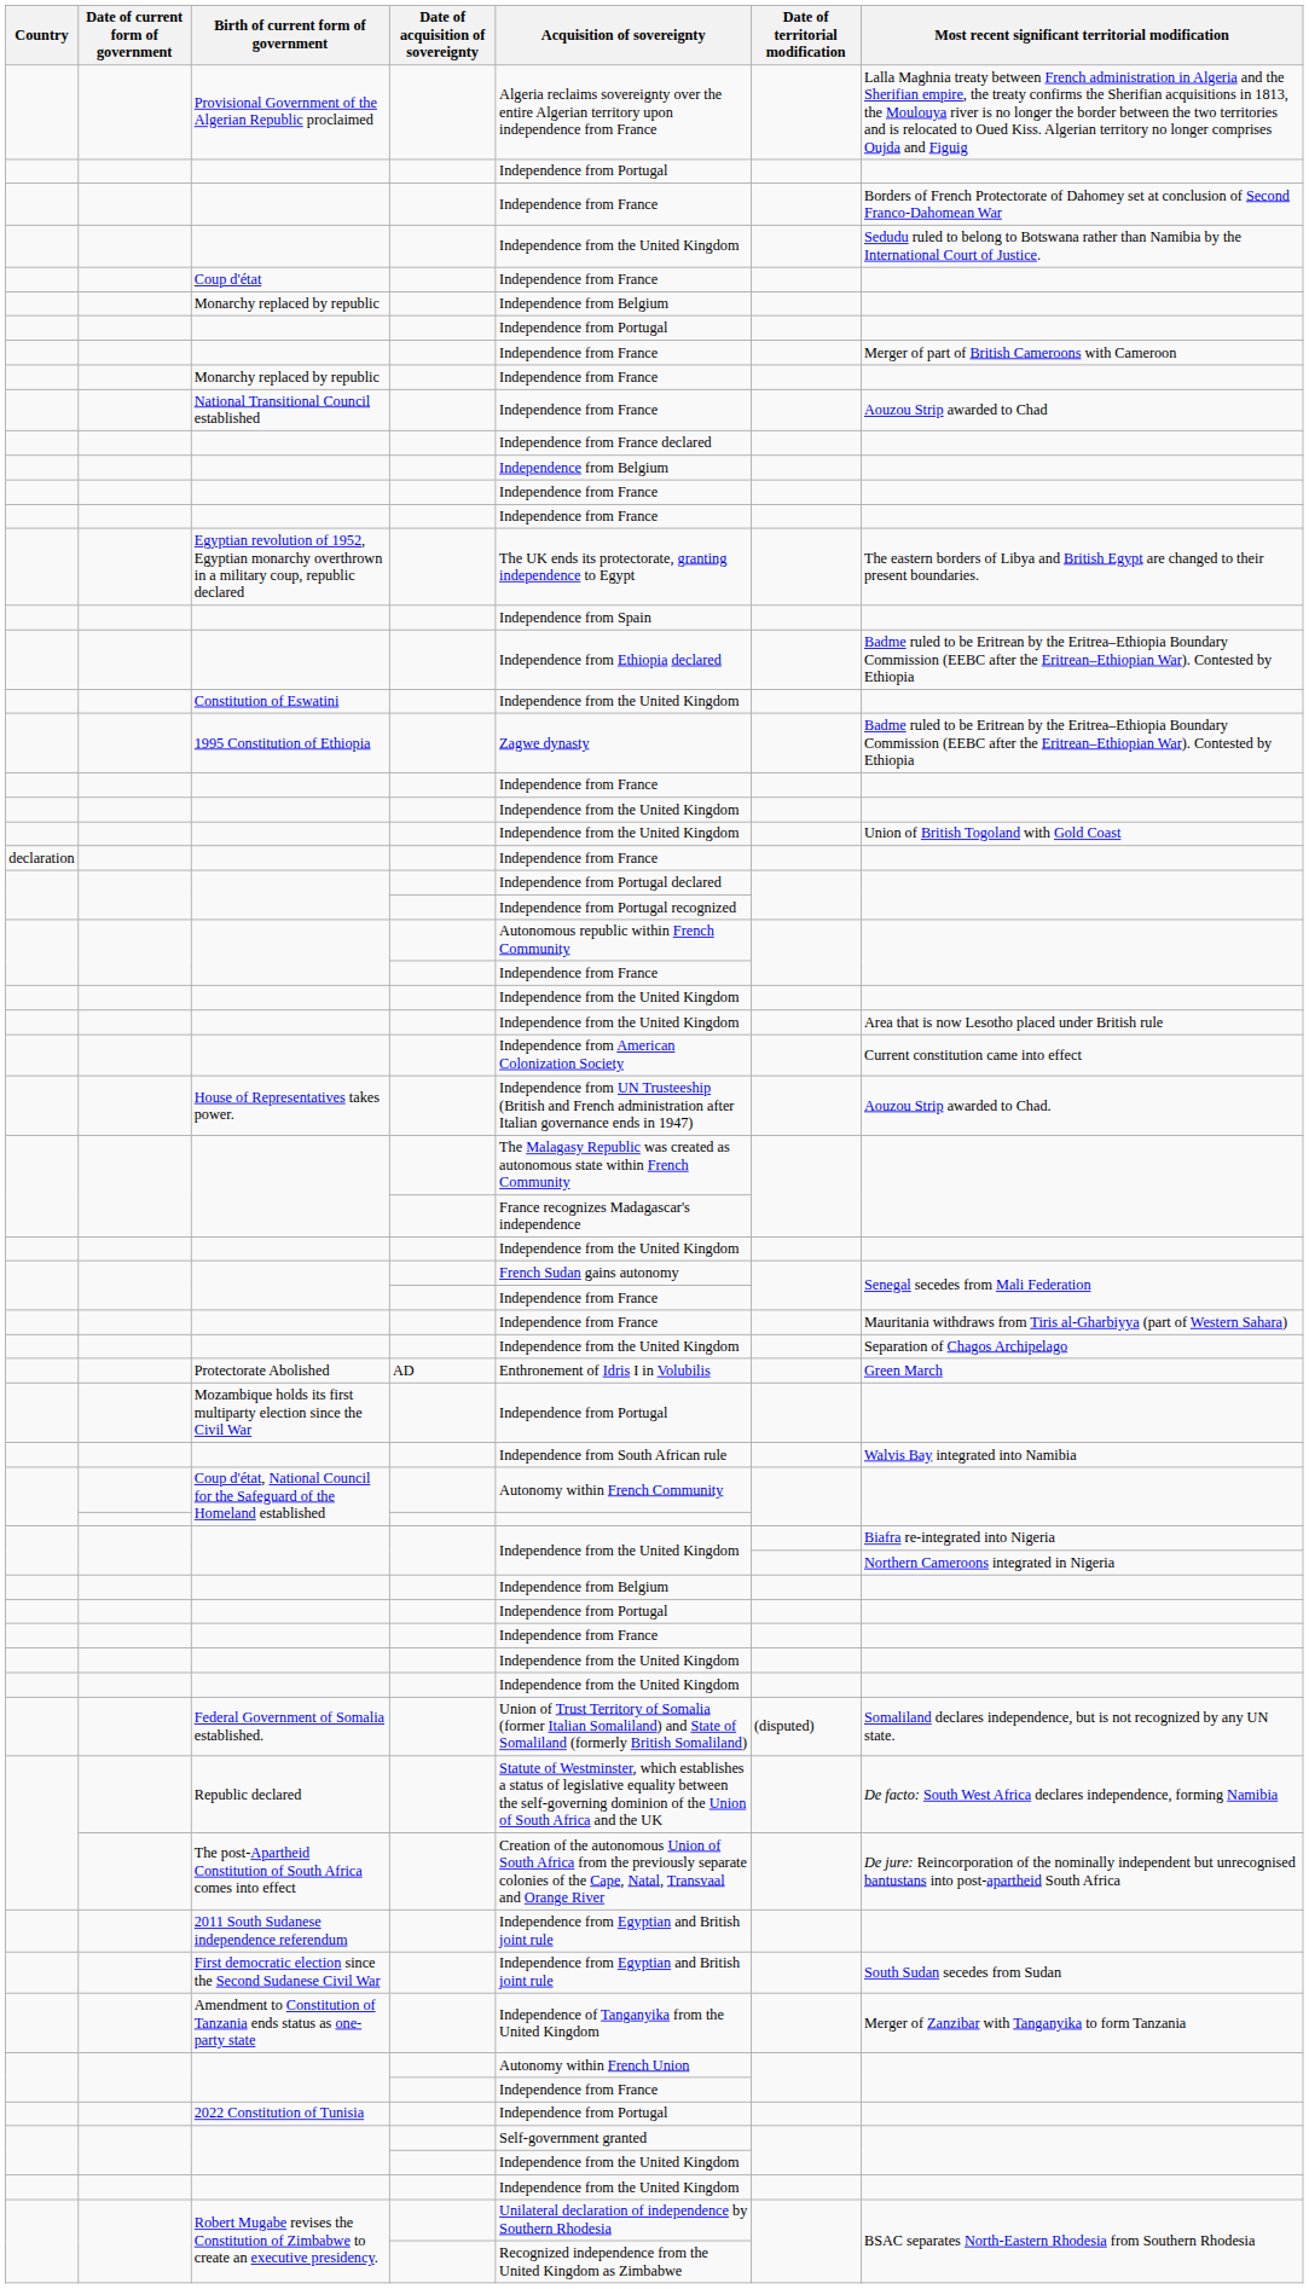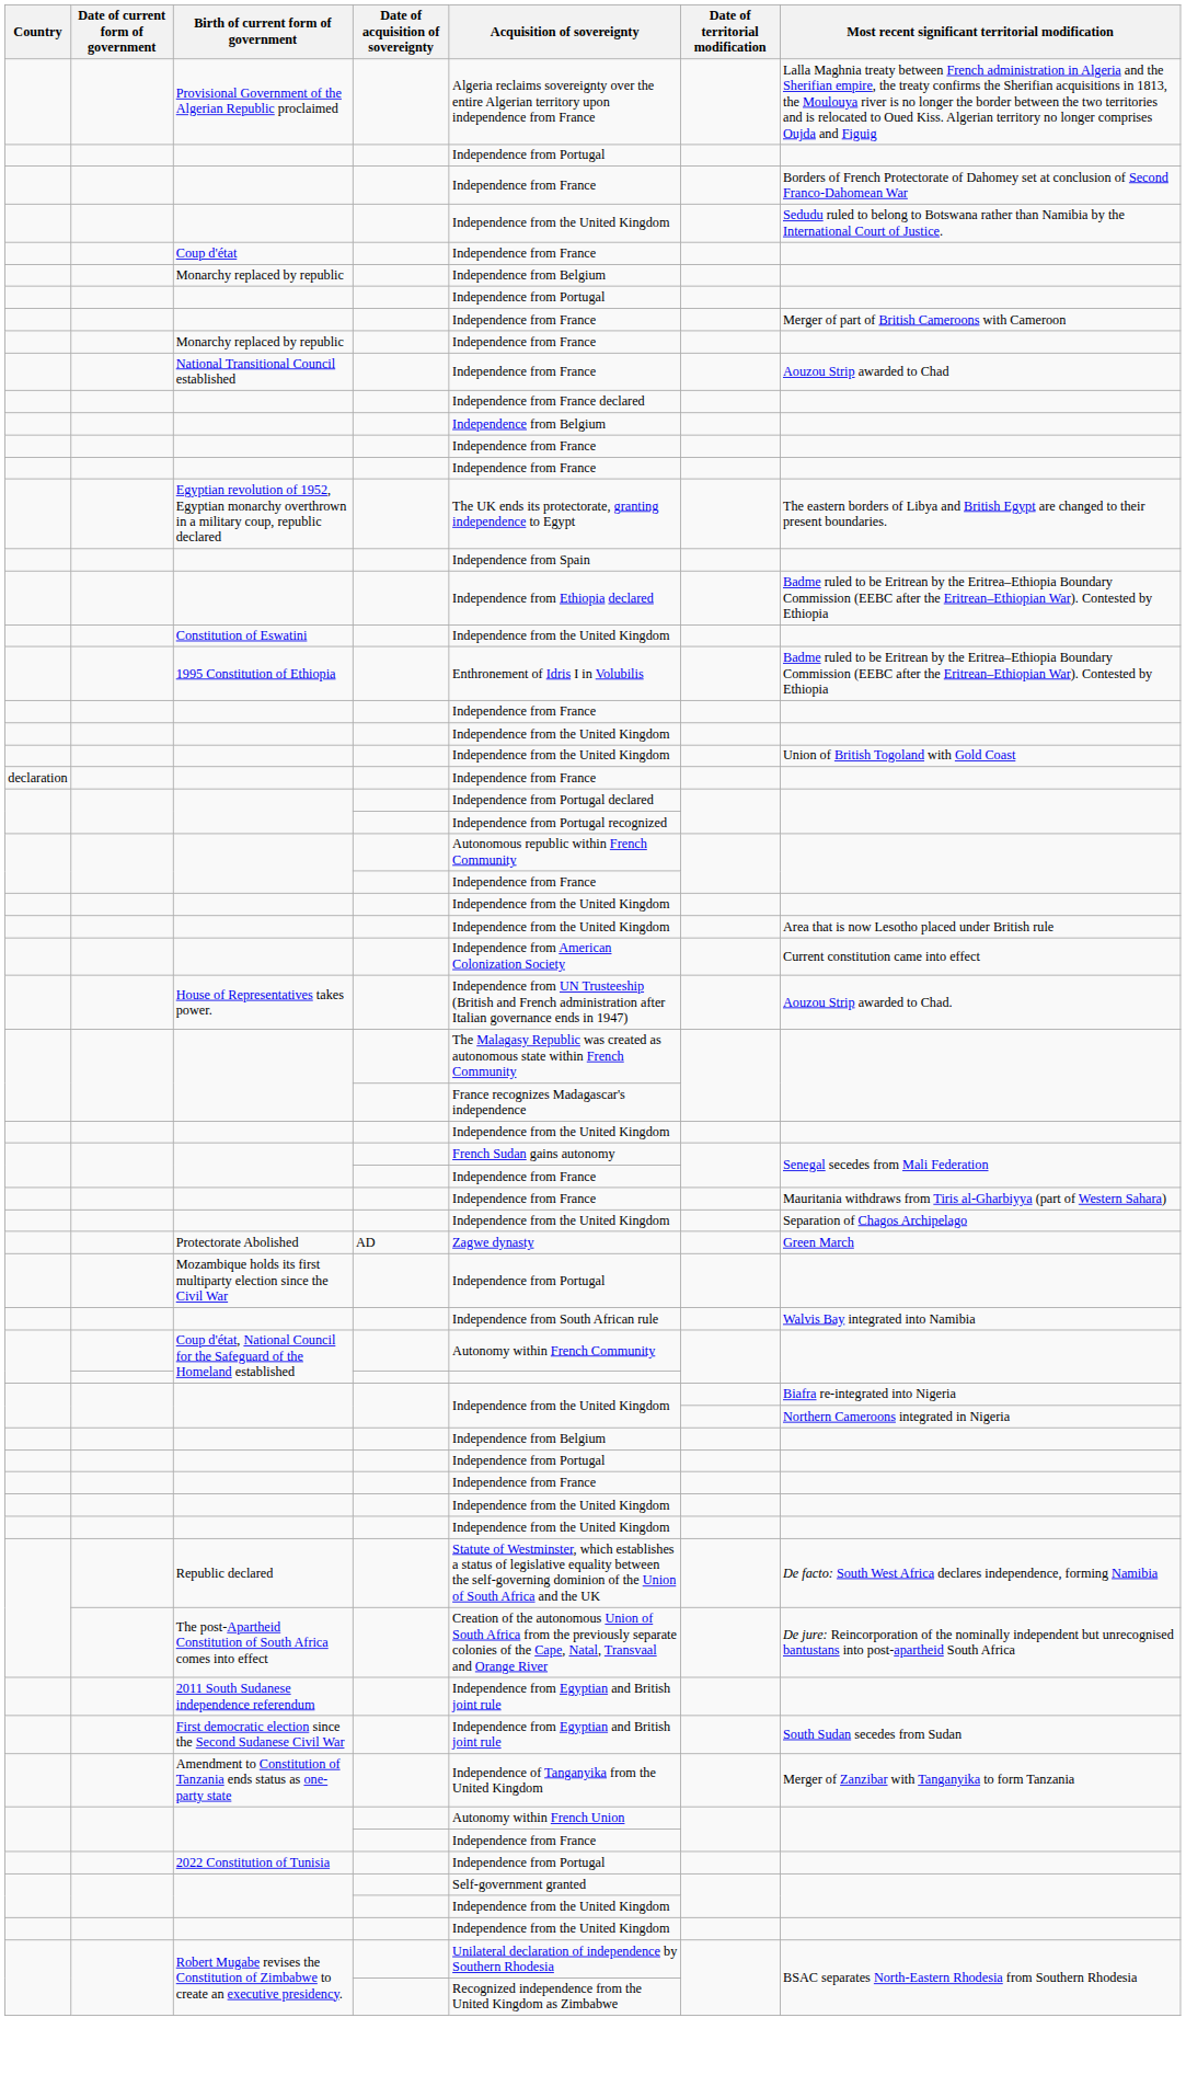 <table class="wikitable sortable mw-datatable" width="100%" style="font-size:90%">
 <tr>
 <th>Country</th>
 <th>Date of current form of government</th>
 <th>Birth of current form of government</th>
 <th>Date of acquisition of sovereignty</th>
 <th>Acquisition of sovereignty</th>
 <th>Date of territorial modification</th>
 <th>Most recent significant territorial modification</th>
 </tr>
 <tr>
 <td></td>
 <td></td>
 <td><a href='#'>Provisional Government of the Algerian Republic</a> proclaimed</td>
 <td></td>
 <td>Algeria reclaims sovereignty over the entire Algerian territory upon independence from France</td>
 <td></td>
 <td>Lalla Maghnia treaty between <a href='#'>French administration in Algeria</a> and the <a href='#'>Sherifian empire</a>, the treaty confirms the Sherifian acquisitions in 1813, the <a href='#'>Moulouya</a> river is no longer the border between the two territories and is relocated to Oued Kiss. Algerian territory no longer comprises <a href='#'>Oujda</a> and <a href='#'>Figuig</a></td>
 </tr>
 <tr>
 <td></td>
 <td></td>
 <td></td>
 <td></td>
 <td>Independence from Portugal</td>
 <td></td>
 <td></td>
 </tr>
 <tr>
 <td></td>
 <td></td>
 <td></td>
 <td></td>
 <td>Independence from France</td>
 <td></td>
 <td>Borders of French Protectorate of Dahomey set at conclusion of <a href='#'>Second Franco-Dahomean War</a></td>
 </tr>
 <tr>
 <td></td>
 <td></td>
 <td></td>
 <td></td>
 <td>Independence from the United Kingdom</td>
 <td></td>
 <td><a href='#'>Sedudu</a> ruled to belong to Botswana rather than Namibia by the <a href='#'>International Court of Justice</a>.</td>
 </tr>
 <tr>
 <td></td>
 <td></td>
 <td><a href='#'>Coup d'état</a></td>
 <td></td>
 <td>Independence from France</td>
 <td></td>
 <td></td>
 </tr>
 <tr>
 <td></td>
 <td></td>
 <td>Monarchy replaced by republic</td>
 <td></td>
 <td>Independence from Belgium</td>
 <td></td>
 <td></td>
 </tr>
 <tr>
 <td></td>
 <td></td>
 <td></td>
 <td></td>
 <td>Independence from Portugal</td>
 <td></td>
 <td></td>
 </tr>
 <tr>
 <td></td>
 <td></td>
 <td></td>
 <td></td>
 <td>Independence from France</td>
 <td></td>
 <td>Merger of part of <a href='#'>British Cameroons</a> with Cameroon</td>
 </tr>
 <tr>
 <td></td>
 <td></td>
 <td>Monarchy replaced by republic</td>
 <td></td>
 <td>Independence from France</td>
 <td></td>
 <td></td>
 </tr>
 <tr>
 <td></td>
 <td></td>
 <td><a href='#'>National Transitional Council</a> established</td>
 <td></td>
 <td>Independence from France</td>
 <td></td>
 <td><a href='#'>Aouzou Strip</a> awarded to Chad</td>
 </tr>
 <tr>
 <td></td>
 <td></td>
 <td></td>
 <td></td>
 <td>Independence from France declared</td>
 <td></td>
 <td></td>
 </tr>
 <tr>
 <td sortkey="Congo Democratic Republic"></td>
 <td></td>
 <td></td>
 <td></td>
 <td><a href='#'>Independence</a> from Belgium</td>
 <td></td>
 <td></td>
 </tr>
 <tr>
 <td sortkey="Congo Republic"></td>
 <td></td>
 <td></td>
 <td></td>
 <td>Independence from France</td>
 <td></td>
 <td></td>
 </tr>
 <tr>
 <td></td>
 <td></td>
 <td></td>
 <td></td>
 <td>Independence from France</td>
 <td></td>
 <td></td>
 </tr>
 <tr>
 <td></td>
 <td></td>
 <td><a href='#'>Egyptian revolution of 1952</a>, Egyptian monarchy overthrown in a military coup, republic declared</td>
 <td></td>
 <td>The UK ends its protectorate, <a href='#'>granting independence</a> to Egypt</td>
 <td></td>
 <td>The eastern borders of Libya and <a href='#'>British Egypt</a> are changed to their present boundaries.</td>
 </tr>
 <tr>
 <td></td>
 <td></td>
 <td></td>
 <td></td>
 <td>Independence from Spain</td>
 <td></td>
 <td></td>
 </tr>
 <tr>
 <td></td>
 <td></td>
 <td></td>
 <td></td>
 <td>Independence from <a href='#'>Ethiopia</a> <a href='#'>declared</a></td>
 <td></td>
 <td><a href='#'>Badme</a> ruled to be Eritrean by the Eritrea–Ethiopia Boundary Commission (EEBC after the <a href='#'>Eritrean–Ethiopian War</a>). Contested by Ethiopia</td>
 </tr>
 <tr>
 <td></td>
 <td></td>
 <td><a href='#'>Constitution of Eswatini</a></td>
 <td></td>
 <td>Independence from the United Kingdom</td>
 <td></td>
 <td></td>
 </tr>
 <tr>
 <td></td>
 <td></td>
 <td><a href='#'>1995 Constitution of Ethiopia</a></td>
 <td></td>
-<td><a href='#'>Zagwe dynasty</a></td>
+<td>Enthronement of <a href='#'>Idris</a> I in <a href='#'>Volubilis</a></td>
 <td></td>
 <td><a href='#'>Badme</a> ruled to be Eritrean by the Eritrea–Ethiopia Boundary Commission (EEBC after the <a href='#'>Eritrean–Ethiopian War</a>). Contested by Ethiopia</td>
 </tr>
 <tr>
 <td></td>
 <td></td>
 <td></td>
 <td></td>
 <td>Independence from France</td>
 <td></td>
 <td></td>
 </tr>
 <tr>
 <td></td>
 <td></td>
 <td></td>
 <td></td>
 <td>Independence from the United Kingdom</td>
 <td></td>
 <td></td>
 </tr>
 <tr>
 <td></td>
 <td></td>
 <td></td>
 <td></td>
 <td>Independence from the United Kingdom</td>
 <td></td>
 <td>Union of <a href='#'>British Togoland</a> with <a href='#'>Gold Coast</a></td>
 </tr>
 <tr>
 <td> declaration</td>
 <td></td>
 <td></td>
 <td></td>
 <td>Independence from France</td>
 <td></td>
 <td></td>
 </tr>
 <tr>
 <td rowspan=2></td>
 <td rowspan=2></td>
 <td rowspan=2></td>
 <td></td>
 <td>Independence from Portugal declared</td>
 <td rowspan=2></td>
 <td rowspan=2></td>
 </tr>
 <tr>
 <td></td>
 <td>Independence from Portugal recognized</td>
 </tr>
 <tr>
 <td rowspan=2></td>
 <td rowspan=2></td>
 <td rowspan=2></td>
 <td></td>
 <td>Autonomous republic within <a href='#'>French Community</a></td>
 <td rowspan=2></td>
 <td rowspan=2></td>
 </tr>
 <tr>
 <td></td>
 <td>Independence from France</td>
 </tr>
 <tr>
 <td></td>
 <td></td>
 <td></td>
 <td></td>
 <td>Independence from the United Kingdom</td>
 <td></td>
 <td></td>
 </tr>
 <tr>
 <td></td>
 <td></td>
 <td></td>
 <td></td>
 <td>Independence from the United Kingdom</td>
 <td></td>
 <td>Area that is now Lesotho placed under British rule</td>
 </tr>
 <tr>
 <td></td>
 <td></td>
 <td></td>
 <td></td>
 <td>Independence from <a href='#'>American Colonization Society</a></td>
 <td></td>
 <td>Current constitution came into effect</td>
 </tr>
 <tr>
 <td></td>
 <td></td>
 <td><a href='#'>House of Representatives</a> takes power.</td>
 <td></td>
 <td>Independence from <a href='#'>UN Trusteeship</a> (British and French administration after Italian governance ends in 1947)</td>
 <td></td>
 <td><a href='#'>Aouzou Strip</a> awarded to Chad.</td>
 </tr>
 <tr>
 <td rowspan=2></td>
 <td rowspan=2></td>
 <td rowspan=2></td>
 <td></td>
 <td>The <a href='#'>Malagasy Republic</a> was created as autonomous state within <a href='#'>French Community</a></td>
 <td rowspan=2></td>
 <td rowspan=2></td>
 </tr>
 <tr>
 <td></td>
 <td>France recognizes Madagascar's independence</td>
 </tr>
 <tr>
 <td></td>
 <td></td>
 <td></td>
 <td></td>
 <td>Independence from the United Kingdom</td>
 <td></td>
 <td></td>
 </tr>
 <tr>
 <td rowspan=2></td>
 <td rowspan=2></td>
 <td rowspan=2></td>
 <td></td>
 <td><a href='#'>French Sudan</a> gains autonomy</td>
 <td rowspan=2></td>
 <td rowspan=2><a href='#'>Senegal</a> secedes from <a href='#'>Mali Federation</a></td>
 </tr>
 <tr>
 <td></td>
 <td>Independence from France</td>
 </tr>
 <tr>
 <td></td>
 <td></td>
 <td></td>
 <td></td>
 <td>Independence from France</td>
 <td></td>
 <td>Mauritania withdraws from <a href='#'>Tiris al-Gharbiyya</a> (part of <a href='#'>Western Sahara</a>)</td>
 </tr>
 <tr>
 <td></td>
 <td></td>
 <td></td>
 <td></td>
 <td>Independence from the United Kingdom</td>
 <td></td>
 <td>Separation of <a href='#'>Chagos Archipelago</a></td>
 </tr>
 <tr>
 <td></td>
 <td></td>
 <td>Protectorate Abolished</td>
 <td> AD</td>
-<td>Enthronement of <a href='#'>Idris</a> I in <a href='#'>Volubilis</a></td>
+<td><a href='#'>Zagwe dynasty</a></td>
 <td></td>
 <td><a href='#'>Green March</a></td>
 </tr>
 <tr>
 <td></td>
 <td></td>
 <td>Mozambique holds its first multiparty election since the <a href='#'>Civil War</a></td>
 <td></td>
 <td>Independence from Portugal</td>
 <td></td>
 <td></td>
 </tr>
 <tr>
 <td></td>
 <td></td>
 <td></td>
 <td></td>
 <td>Independence from South African rule</td>
 <td></td>
 <td><a href='#'>Walvis Bay</a> integrated into Namibia</td>
 </tr>
 <tr>
 <td rowspan=2></td>
 <td></td>
 <td rowspan=2><a href='#'>Coup d'état</a>, <a href='#'>National Council for the Safeguard of the Homeland</a> established</td>
 <td></td>
 <td>Autonomy within <a href='#'>French Community</a></td>
 <td rowspan=2></td>
 <td rowspan=2></td>
 </tr>
 <tr>
 <td></td>
 <td></td>
 </tr>
 <tr>
 <td rowspan=2></td>
 <td rowspan=2></td>
 <td rowspan=2></td>
 <td rowspan=2></td>
 <td rowspan=2>Independence from the United Kingdom</td>
 <td></td>
 <td><a href='#'>Biafra</a> re-integrated into Nigeria</td>
 </tr>
 <tr>
 <td></td>
 <td><a href='#'>Northern Cameroons</a> integrated in Nigeria</td>
 </tr>
 <tr>
 <td></td>
 <td></td>
 <td></td>
 <td></td>
 <td>Independence from Belgium</td>
 <td></td>
 <td></td>
 </tr>
 <tr>
 <td></td>
 <td></td>
 <td></td>
 <td></td>
 <td>Independence from Portugal</td>
 <td></td>
 <td></td>
 </tr>
 <tr>
 <td></td>
 <td></td>
 <td></td>
 <td></td>
 <td>Independence from France</td>
 <td></td>
 <td></td>
 </tr>
 <tr>
 <td></td>
 <td></td>
 <td></td>
 <td></td>
 <td>Independence from the United Kingdom</td>
 <td></td>
 <td></td>
 </tr>
 <tr>
 <td></td>
 <td></td>
 <td></td>
 <td></td>
 <td>Independence from the United Kingdom</td>
 <td></td>
 <td></td>
-</tr>
-<tr>
-<td></td>
-<td></td>
-<td><a href='#'>Federal Government of Somalia</a> established.</td>
-<td></td>
-<td>Union of <a href='#'>Trust Territory of Somalia</a> (former <a href='#'>Italian Somaliland</a>) and <a href='#'>State of Somaliland</a> (formerly <a href='#'>British Somaliland</a>)</td>
-<td> (disputed)</td>
-<td><a href='#'>Somaliland</a> declares independence, but is not recognized by any UN state.</td>
 </tr>
 <tr>
 <td rowspan=2></td>
 <td></td>
 <td>Republic declared</td>
 <td></td>
 <td><a href='#'>Statute of Westminster</a>, which establishes a status of legislative equality between the self-governing dominion of the <a href='#'>Union of South Africa</a> and the UK</td>
 <td></td>
 <td><em>De facto:</em> <a href='#'>South West Africa</a> declares independence, forming <a href='#'>Namibia</a></td>
 </tr>
 <tr>
 <td></td>
 <td>The post-<a href='#'>Apartheid</a> <a href='#'>Constitution of South Africa</a> comes into effect</td>
 <td></td>
 <td>Creation of the autonomous <a href='#'>Union of South Africa</a> from the previously separate colonies of the <a href='#'>Cape</a>, <a href='#'>Natal</a>, <a href='#'>Transvaal</a> and <a href='#'>Orange River</a></td>
 <td></td>
 <td><em>De jure:</em> Reincorporation of the nominally independent but unrecognised <a href='#'>bantustans</a> into post-<a href='#'>apartheid</a> South Africa</td>
 </tr>
 <tr>
 <td></td>
 <td></td>
 <td><a href='#'>2011 South Sudanese independence referendum</a></td>
 <td></td>
 <td>Independence from <a href='#'>Egyptian</a> and British <a href='#'>joint rule</a></td>
 <td></td>
 <td></td>
 </tr>
 <tr>
 <td></td>
 <td></td>
 <td><a href='#'>First democratic election</a> since the <a href='#'>Second Sudanese Civil War</a></td>
 <td></td>
 <td>Independence from <a href='#'>Egyptian</a> and British <a href='#'>joint rule</a></td>
 <td></td>
 <td><a href='#'>South Sudan</a> secedes from Sudan</td>
 </tr>
 <tr>
 <td></td>
 <td></td>
 <td>Amendment to <a href='#'>Constitution of Tanzania</a> ends status as <a href='#'>one-party state</a></td>
 <td></td>
 <td>Independence of <a href='#'>Tanganyika</a> from the United Kingdom</td>
 <td></td>
 <td>Merger of <a href='#'>Zanzibar</a> with <a href='#'>Tanganyika</a> to form Tanzania</td>
 </tr>
 <tr>
 <td rowspan=2></td>
 <td rowspan=2></td>
 <td rowspan=2></td>
 <td></td>
 <td>Autonomy within <a href='#'>French Union</a></td>
 <td rowspan=2></td>
 <td rowspan=2></td>
 </tr>
 <tr>
 <td></td>
 <td>Independence from France</td>
 </tr>
 <tr>
 <td></td>
 <td></td>
 <td><a href='#'>2022 Constitution of Tunisia</a></td>
 <td></td>
 <td>Independence from Portugal</td>
 <td></td>
 <td></td>
 </tr>
 <tr>
 <td rowspan=2></td>
 <td rowspan=2></td>
 <td rowspan=2></td>
 <td></td>
 <td>Self-government granted</td>
 <td rowspan=2></td>
 <td rowspan=2></td>
 </tr>
 <tr>
 <td></td>
 <td>Independence from the United Kingdom</td>
 </tr>
 <tr>
 <td></td>
 <td></td>
 <td></td>
 <td></td>
 <td>Independence from the United Kingdom</td>
 <td></td>
 <td></td>
 </tr>
 <tr>
 <td rowspan=2></td>
 <td rowspan=2></td>
 <td rowspan=2><a href='#'>Robert Mugabe</a> revises the <a href='#'>Constitution of Zimbabwe</a> to create an <a href='#'>executive presidency</a>.</td>
 <td></td>
 <td><a href='#'>Unilateral declaration of independence</a> by <a href='#'>Southern Rhodesia</a></td>
 <td rowspan=2></td>
 <td rowspan=2>BSAC separates <a href='#'>North-Eastern Rhodesia</a> from Southern Rhodesia</td>
 </tr>
 <tr>
 <td></td>
 <td>Recognized independence from the United Kingdom as Zimbabwe</td>
 </tr>
 </table>
